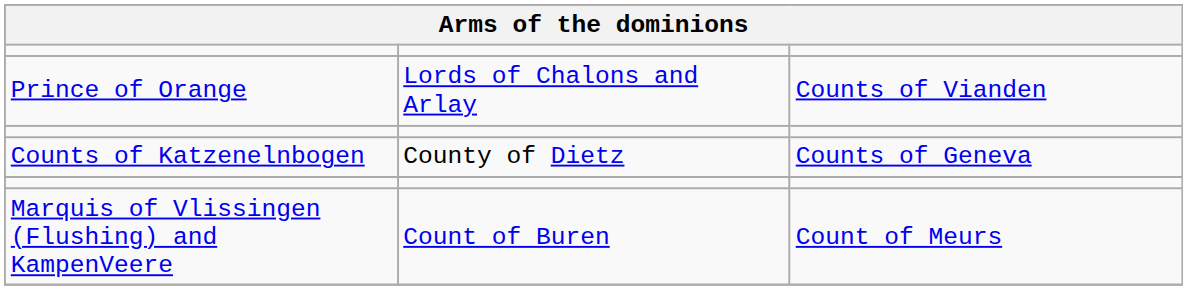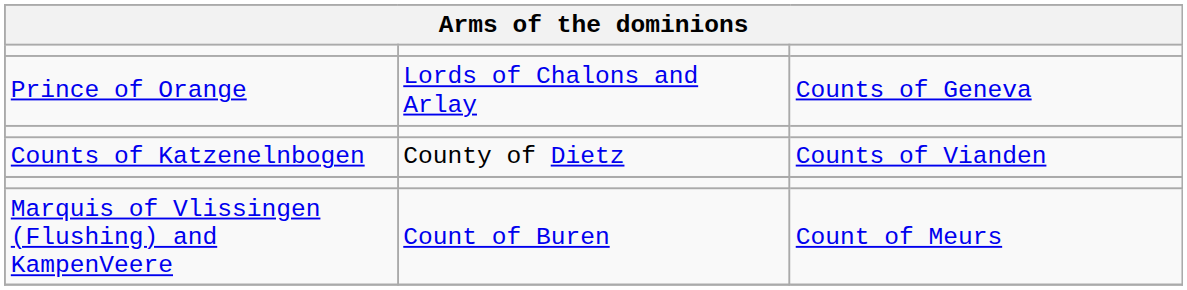 <table class="wikitable" width="100%">
 <tr>
 <th align=center colspan=4>Arms of the dominions</th>
 </tr>
 <tr>
 <td align=center width="33%"></td>
 <td align=center width="33%"></td>
 <td align=center width="33%"></td>
 </tr>
 <tr>
 <td><a href='#'>Prince of Orange</a></td>
 <td><a href='#'>Lords of Chalons and Arlay</a></td>
-<td><a href='#'>Counts of Vianden</a></td>
+<td><a href='#'>Counts of Geneva</a></td>
 </tr>
 <tr>
 <td align=center width="33%"></td>
 <td align=center width="33%"></td>
 <td align=center width="33%"></td>
 </tr>
 <tr>
 <td><a href='#'>Counts of Katzenelnbogen</a></td>
 <td>County of <a href='#'>Dietz</a></td>
-<td><a href='#'>Counts of Geneva</a></td>
+<td><a href='#'>Counts of Vianden</a></td>
 </tr>
 <tr>
 </tr>
 <tr>
 <td align=center width="33%"></td>
 <td align=center width="33%"></td>
 <td align=center width="33%"></td>
 </tr>
 <tr>
 <td><a href='#'>Marquis of Vlissingen (Flushing) and KampenVeere</a></td>
 <td><a href='#'>Count of Buren</a></td>
 <td><a href='#'>Count of Meurs</a></td>
 </tr>
 <tr>
 </tr>
 </table>
